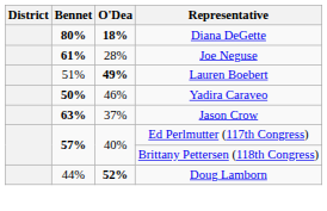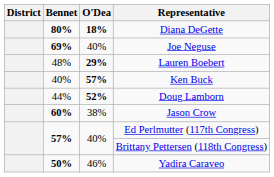 <table class="wikitable sortable">
 <tr>
 <th>District</th>
 <th>Bennet</th>
 <th>O'Dea</th>
 <th>Representative</th>
 </tr>
 <tr align=center>
 <th></th>
 <td><strong>80%</strong></td>
 <td><strong>18%</strong></td>
 <td><a href='#'>Diana DeGette</a></td>
 </tr>
 <tr align=center>
 <th></th>
-<td><strong>61%</strong></td>
-<td>28%</td>
+<td><strong>69%</strong></td>
+<td>40%</td>
 <td><a href='#'>Joe Neguse</a></td>
 </tr>
 <tr align=center>
 <th></th>
-<td>51%</td>
-<td><strong>49%</strong></td>
+<td>48%</td>
+<td><strong>29%</strong></td>
 <td><a href='#'>Lauren Boebert</a></td>
 </tr>
 <tr align=center>
 <th></th>
-<td><strong>50%</strong></td>
-<td>46%</td>
-<td><a href='#'>Yadira Caraveo</a></td>
+<td>40%</td>
+<td><strong>57%</strong></td>
+<td><a href='#'>Ken Buck</a></td>
 </tr>
 <tr align=center>
 <th></th>
-<td><strong>63%</strong></td>
-<td>37%</td>
+<td>44%</td>
+<td><strong>52%</strong></td>
+<td><a href='#'>Doug Lamborn</a></td>
+</tr>
+<tr align=center>
+<th></th>
+<td><strong>60%</strong></td>
+<td>38%</td>
 <td><a href='#'>Jason Crow</a></td>
 </tr>
 <tr align=center>
 <th rowspan=2 ></th>
 <td rowspan=2><strong>57%</strong></td>
 <td rowspan=2>40%</td>
 <td><a href='#'>Ed Perlmutter</a> (<a href='#'>117th Congress</a>)</td>
 </tr>
 <tr align=center>
 <td><a href='#'>Brittany Pettersen</a> (<a href='#'>118th Congress</a>)</td>
 </tr>
 <tr align=center>
 <th></th>
-<td>44%</td>
-<td><strong>52%</strong></td>
-<td><a href='#'>Doug Lamborn</a></td>
+<td><strong>50%</strong></td>
+<td>46%</td>
+<td><a href='#'>Yadira Caraveo</a></td>
 </tr>
 </table>
